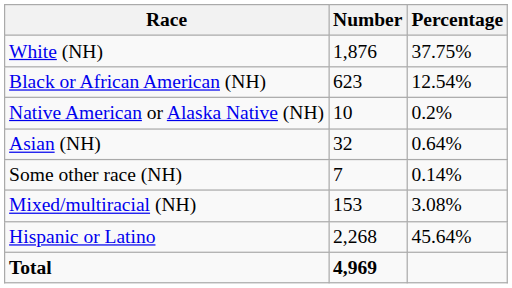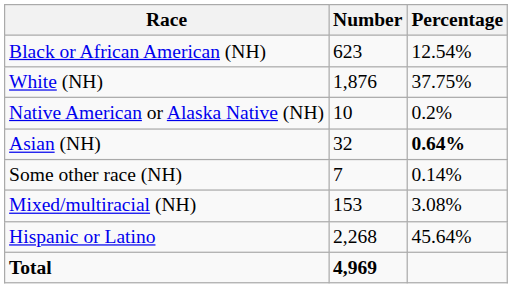 <table class="wikitable">
 <tr>
 <th>Race</th>
 <th>Number</th>
 <th>Percentage</th>
 </tr>
 <tr>
+<td><a href='#'>Black or African American</a> (NH)</td>
+<td>623</td>
+<td>12.54%</td>
+</tr>
+<tr>
 <td><a href='#'>White</a> (NH)</td>
 <td>1,876</td>
 <td>37.75%</td>
-</tr>
-<tr>
-<td><a href='#'>Black or African American</a> (NH)</td>
-<td>623</td>
-<td>12.54%</td>
 </tr>
 <tr>
 <td><a href='#'>Native American</a> or <a href='#'>Alaska Native</a> (NH)</td>
 <td>10</td>
 <td>0.2%</td>
 </tr>
 <tr>
 <td><a href='#'>Asian</a> (NH)</td>
 <td>32</td>
-<td>0.64%</td>
+<td><strong>0.64%</strong></td>
 </tr>
 <tr>
 <td>Some other race (NH)</td>
 <td>7</td>
 <td>0.14%</td>
 </tr>
 <tr>
 <td><a href='#'>Mixed/multiracial</a> (NH)</td>
 <td>153</td>
 <td>3.08%</td>
 </tr>
 <tr>
 <td><a href='#'>Hispanic or Latino</a></td>
 <td>2,268</td>
 <td>45.64%</td>
 </tr>
 <tr>
 <td><strong>Total</strong></td>
 <td><strong>4,969</strong></td>
 <td></td>
 </tr>
 </table>
